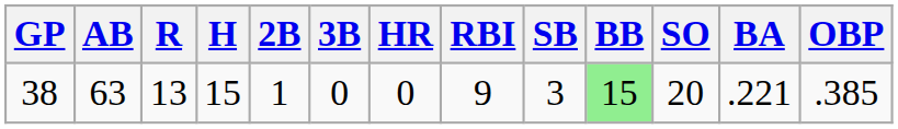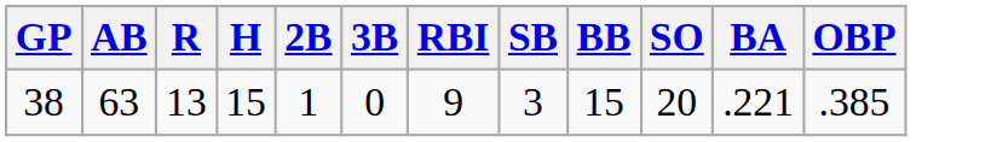 <table class="wikitable">
 <tr>
 <th><a href='#'>GP</a></th>
 <th><a href='#'>AB</a></th>
 <th><a href='#'>R</a></th>
 <th><a href='#'>H</a></th>
 <th><a href='#'>2B</a></th>
 <th><a href='#'>3B</a></th>
-<th><a href='#'>HR</a></th>
 <th><a href='#'>RBI</a></th>
 <th><a href='#'>SB</a></th>
 <th><a href='#'>BB</a></th>
 <th><a href='#'>SO</a></th>
 <th><a href='#'>BA</a></th>
 <th><a href='#'>OBP</a></th>
 </tr>
 <tr align=center>
 <td>38</td>
 <td>63</td>
 <td>13</td>
 <td>15</td>
 <td>1</td>
 <td>0</td>
-<td>0</td>
 <td>9</td>
 <td>3</td>
-<td style="background: lightgreen;">15</td>
+<td>15</td>
 <td>20</td>
 <td>.221</td>
 <td>.385</td>
 </tr>
 </table>
